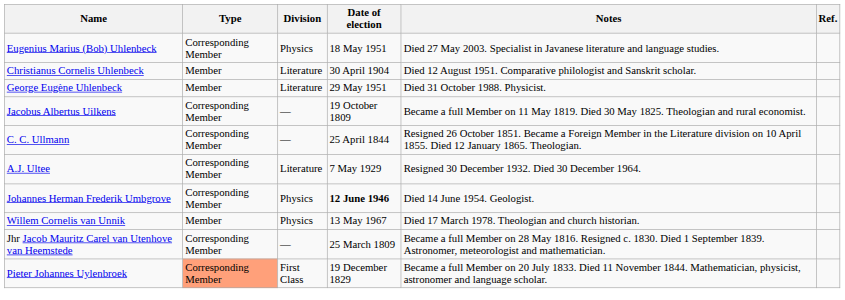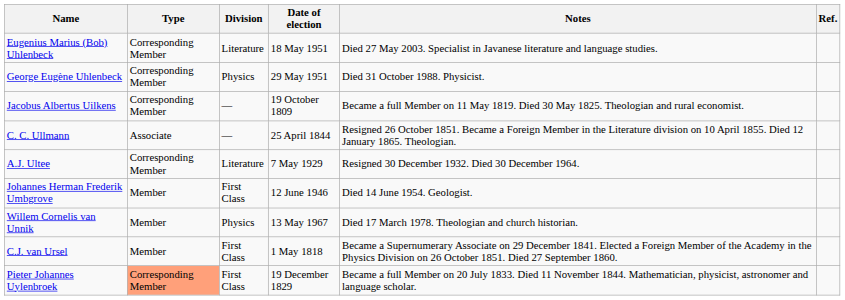 <table class="wikitable">
 <tr>
 <th>Name</th>
 <th>Type</th>
 <th>Division</th>
 <th>Date of election</th>
 <th>Notes</th>
 <th>Ref.</th>
 </tr>
 <tr>
 <td><a href='#'>Eugenius Marius (Bob) Uhlenbeck</a></td>
 <td>Corresponding Member</td>
-<td>Physics</td>
+<td>Literature</td>
 <td>18 May 1951</td>
 <td>Died 27 May 2003. Specialist in Javanese literature and language studies.</td>
 <td></td>
 </tr>
 <tr>
-<td><a href='#'>Christianus Cornelis Uhlenbeck</a></td>
-<td>Member</td>
-<td>Literature</td>
-<td>30 April 1904</td>
-<td>Died 12 August 1951. Comparative philologist and Sanskrit scholar.</td>
-<td></td>
-</tr>
-<tr>
 <td><a href='#'>George Eugène Uhlenbeck</a></td>
-<td>Member</td>
-<td>Literature</td>
+<td>Corresponding Member</td>
+<td>Physics</td>
 <td>29 May 1951</td>
 <td>Died 31 October 1988. Physicist.</td>
 <td></td>
 </tr>
 <tr>
 <td><a href='#'>Jacobus Albertus Uilkens</a></td>
 <td>Corresponding Member</td>
 <td>—</td>
 <td>19 October 1809</td>
 <td>Became a full Member on 11 May 1819. Died 30 May 1825. Theologian and rural economist.</td>
 <td></td>
 </tr>
 <tr>
 <td><a href='#'>C. C. Ullmann</a></td>
-<td>Corresponding Member</td>
+<td>Associate</td>
 <td>—</td>
 <td>25 April 1844</td>
 <td>Resigned 26 October 1851. Became a Foreign Member in the Literature division on 10 April 1855. Died 12 January 1865. Theologian.</td>
 <td></td>
 </tr>
 <tr>
 <td><a href='#'>A.J. Ultee</a></td>
 <td>Corresponding Member</td>
 <td>Literature</td>
 <td>7 May 1929</td>
 <td>Resigned 30 December 1932. Died 30 December 1964.</td>
 <td></td>
 </tr>
 <tr>
 <td><a href='#'>Johannes Herman Frederik Umbgrove</a></td>
-<td>Corresponding Member</td>
-<td>Physics</td>
-<td><strong>12 June 1946</strong></td>
+<td>Member</td>
+<td>First Class</td>
+<td>12 June 1946</td>
 <td>Died 14 June 1954. Geologist.</td>
 <td></td>
 </tr>
 <tr>
 <td><a href='#'>Willem Cornelis van Unnik</a></td>
 <td>Member</td>
 <td>Physics</td>
 <td>13 May 1967</td>
 <td>Died 17 March 1978. Theologian and church historian.</td>
 <td></td>
 </tr>
 <tr>
-<td>Jhr <a href='#'>Jacob Mauritz Carel van Utenhove van Heemstede</a></td>
-<td>Corresponding Member</td>
-<td>—</td>
-<td>25 March 1809</td>
-<td>Became a full Member on 28 May 1816. Resigned c. 1830. Died 1 September 1839. Astronomer, meteorologist and mathematician.</td>
+<td><a href='#'>C.J. van Ursel</a></td>
+<td>Member</td>
+<td>First Class</td>
+<td>1 May 1818</td>
+<td>Became a Supernumerary Associate on 29 December 1841. Elected a Foreign Member of the Academy in the Physics Division on 26 October 1851. Died 27 September 1860.</td>
 <td></td>
 </tr>
 <tr>
 <td><a href='#'>Pieter Johannes Uylenbroek</a></td>
 <td style="background: lightsalmon;">Corresponding Member</td>
 <td>First Class</td>
 <td>19 December 1829</td>
 <td>Became a full Member on 20 July 1833. Died 11 November 1844. Mathematician, physicist, astronomer and language scholar.</td>
 <td></td>
 </tr>
 </table>
